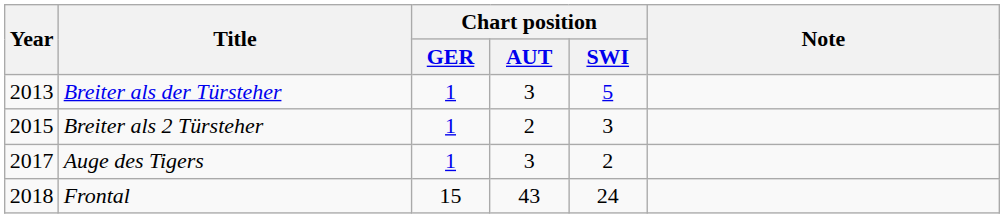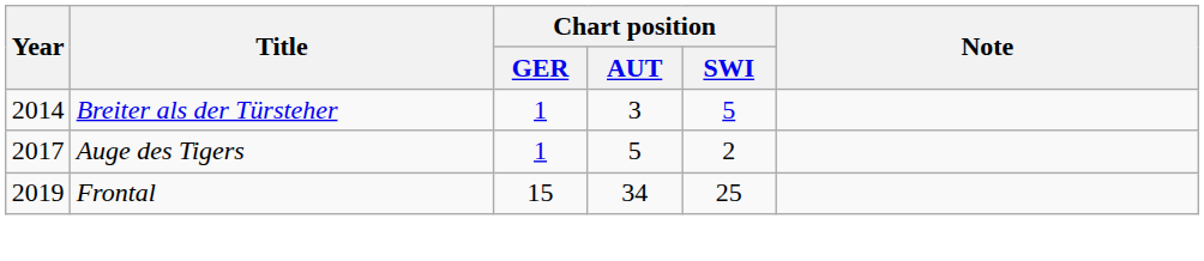 <table class="wikitable">
 <tr class="backgroundcolour8">
 <th rowspan="2">Year</th>
 <th width="250" rowspan="2">Title</th>
 <th colspan="3">Chart position</th>
 <th width="250" rowspan="2">Note</th>
 </tr>
 <tr>
 <th width="50"><a href='#'>GER</a></th>
 <th width="50"><a href='#'>AUT</a></th>
 <th width="50"><a href='#'>SWI</a></th>
 </tr>
 <tr>
-<td>2013</td>
+<td>2014</td>
 <td><em><a href='#'>Breiter als der Türsteher</a></em></td>
 <td align="center"><a href='#'>1</a></td>
 <td align="center">3</td>
 <td align="center"><a href='#'>5</a></td>
 <td></td>
 </tr>
 <tr>
-<td>2015</td>
-<td><em>Breiter als 2 Türsteher</em></td>
-<td align="center"><a href='#'>1</a></td>
-<td align="center">2</td>
-<td align="center">3</td>
-<td></td>
-</tr>
-<tr>
 <td>2017</td>
 <td><em>Auge des Tigers</em></td>
 <td align="center"><a href='#'>1</a></td>
-<td align="center">3</td>
+<td align="center">5</td>
 <td align="center">2</td>
 <td></td>
 </tr>
 <tr>
-<td>2018</td>
+<td>2019</td>
 <td><em>Frontal</em></td>
 <td align="center">15</td>
-<td align="center">43</td>
-<td align="center">24</td>
+<td align="center">34</td>
+<td align="center">25</td>
 <td></td>
 </tr>
 </table>
